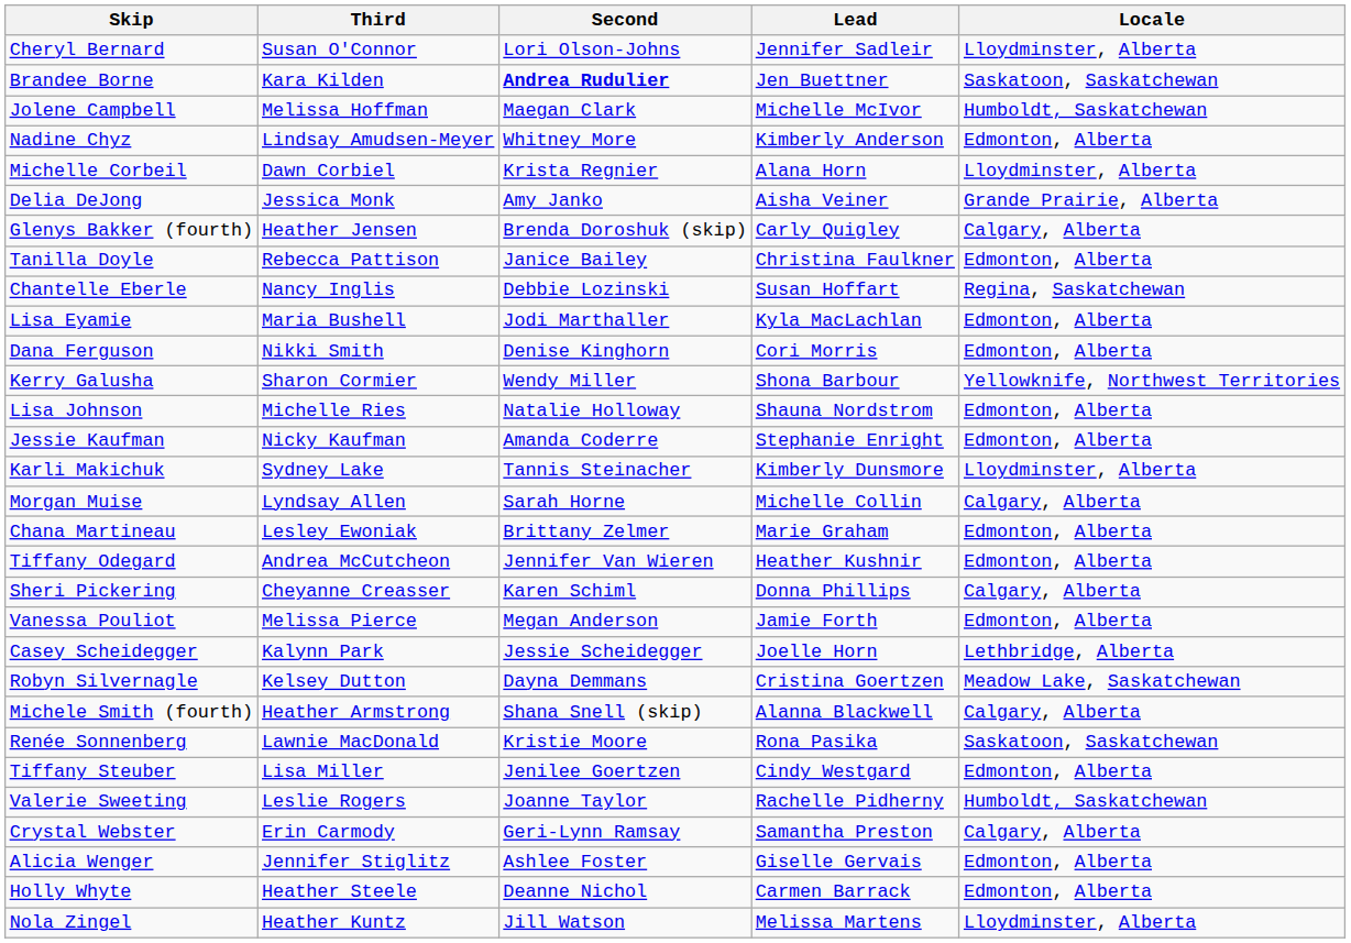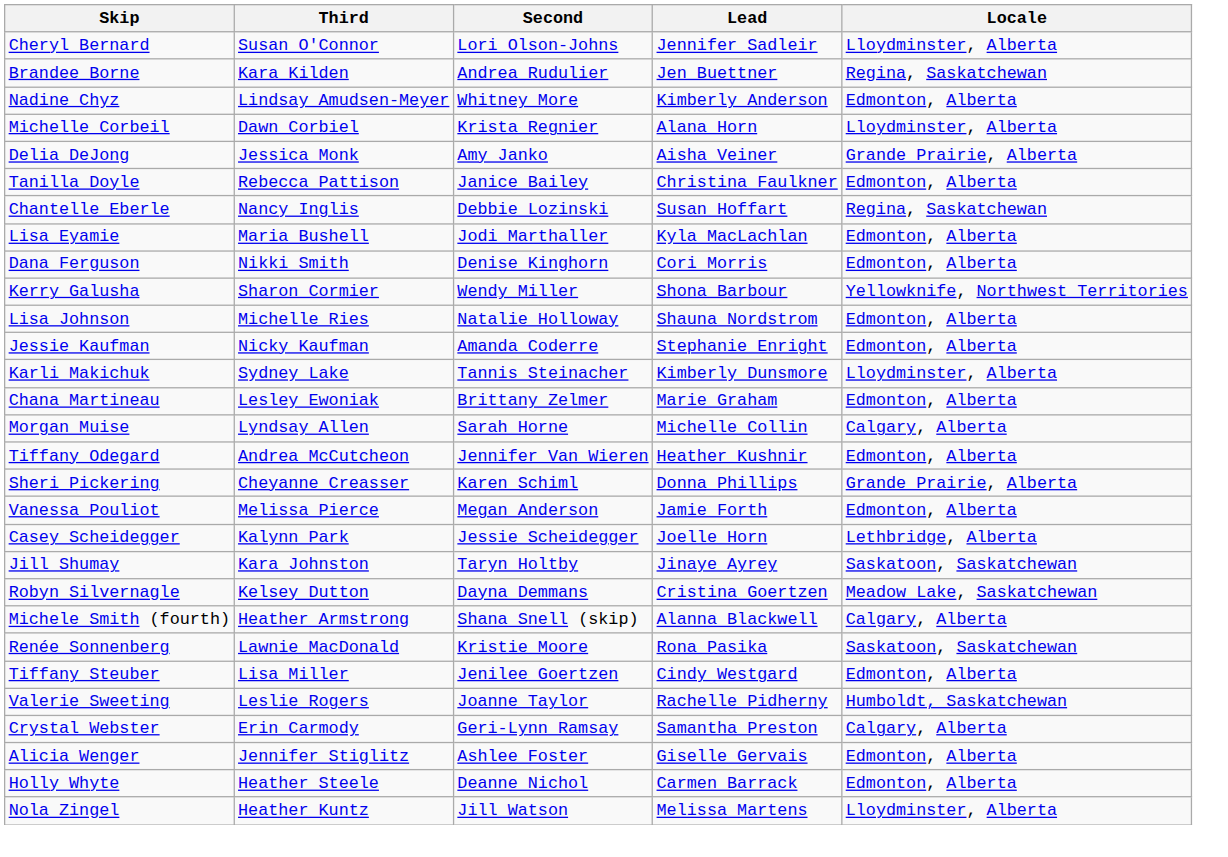 <table class=wikitable>
 <tr>
 <th>Skip</th>
 <th>Third</th>
 <th>Second</th>
 <th>Lead</th>
 <th>Locale</th>
 </tr>
 <tr>
 <td><a href='#'>Cheryl Bernard</a></td>
 <td><a href='#'>Susan O'Connor</a></td>
 <td><a href='#'>Lori Olson-Johns</a></td>
 <td><a href='#'>Jennifer Sadleir</a></td>
 <td> <a href='#'>Lloydminster</a>, <a href='#'>Alberta</a></td>
 </tr>
 <tr>
 <td><a href='#'>Brandee Borne</a></td>
 <td><a href='#'>Kara Kilden</a></td>
-<td><strong><a href='#'>Andrea Rudulier</a></strong></td>
+<td><a href='#'>Andrea Rudulier</a></td>
 <td><a href='#'>Jen Buettner</a></td>
-<td> <a href='#'>Saskatoon</a>, <a href='#'>Saskatchewan</a></td>
-</tr>
-<tr>
-<td><a href='#'>Jolene Campbell</a></td>
-<td><a href='#'>Melissa Hoffman</a></td>
-<td><a href='#'>Maegan Clark</a></td>
-<td><a href='#'>Michelle McIvor</a></td>
-<td> <a href='#'>Humboldt, Saskatchewan</a></td>
+<td> <a href='#'>Regina</a>, <a href='#'>Saskatchewan</a></td>
 </tr>
 <tr>
 <td><a href='#'>Nadine Chyz</a></td>
 <td><a href='#'>Lindsay Amudsen-Meyer</a></td>
 <td><a href='#'>Whitney More</a></td>
 <td><a href='#'>Kimberly Anderson</a></td>
 <td> <a href='#'>Edmonton</a>, <a href='#'>Alberta</a></td>
 </tr>
 <tr>
 <td><a href='#'>Michelle Corbeil</a></td>
 <td><a href='#'>Dawn Corbiel</a></td>
 <td><a href='#'>Krista Regnier</a></td>
 <td><a href='#'>Alana Horn</a></td>
 <td> <a href='#'>Lloydminster</a>, <a href='#'>Alberta</a></td>
 </tr>
 <tr>
 <td><a href='#'>Delia DeJong</a></td>
 <td><a href='#'>Jessica Monk</a></td>
 <td><a href='#'>Amy Janko</a></td>
 <td><a href='#'>Aisha Veiner</a></td>
 <td> <a href='#'>Grande Prairie</a>, <a href='#'>Alberta</a></td>
-</tr>
-<tr>
-<td><a href='#'>Glenys Bakker</a> (fourth)</td>
-<td><a href='#'>Heather Jensen</a></td>
-<td><a href='#'>Brenda Doroshuk</a> (skip)</td>
-<td><a href='#'>Carly Quigley</a></td>
-<td> <a href='#'>Calgary</a>, <a href='#'>Alberta</a></td>
 </tr>
 <tr>
 <td><a href='#'>Tanilla Doyle</a></td>
 <td><a href='#'>Rebecca Pattison</a></td>
 <td><a href='#'>Janice Bailey</a></td>
 <td><a href='#'>Christina Faulkner</a></td>
 <td> <a href='#'>Edmonton</a>, <a href='#'>Alberta</a></td>
 </tr>
 <tr>
 <td><a href='#'>Chantelle Eberle</a></td>
 <td><a href='#'>Nancy Inglis</a></td>
 <td><a href='#'>Debbie Lozinski</a></td>
 <td><a href='#'>Susan Hoffart</a></td>
 <td> <a href='#'>Regina</a>, <a href='#'>Saskatchewan</a></td>
 </tr>
 <tr>
 <td><a href='#'>Lisa Eyamie</a></td>
 <td><a href='#'>Maria Bushell</a></td>
 <td><a href='#'>Jodi Marthaller</a></td>
 <td><a href='#'>Kyla MacLachlan</a></td>
 <td> <a href='#'>Edmonton</a>, <a href='#'>Alberta</a></td>
 </tr>
 <tr>
 <td><a href='#'>Dana Ferguson</a></td>
 <td><a href='#'>Nikki Smith</a></td>
 <td><a href='#'>Denise Kinghorn</a></td>
 <td><a href='#'>Cori Morris</a></td>
 <td> <a href='#'>Edmonton</a>, <a href='#'>Alberta</a></td>
 </tr>
 <tr>
 <td><a href='#'>Kerry Galusha</a></td>
 <td><a href='#'>Sharon Cormier</a></td>
 <td><a href='#'>Wendy Miller</a></td>
 <td><a href='#'>Shona Barbour</a></td>
 <td> <a href='#'>Yellowknife</a>, <a href='#'>Northwest Territories</a></td>
 </tr>
 <tr>
 <td><a href='#'>Lisa Johnson</a></td>
 <td><a href='#'>Michelle Ries</a></td>
 <td><a href='#'>Natalie Holloway</a></td>
 <td><a href='#'>Shauna Nordstrom</a></td>
 <td> <a href='#'>Edmonton</a>, <a href='#'>Alberta</a></td>
 </tr>
 <tr>
 <td><a href='#'>Jessie Kaufman</a></td>
 <td><a href='#'>Nicky Kaufman</a></td>
 <td><a href='#'>Amanda Coderre</a></td>
 <td><a href='#'>Stephanie Enright</a></td>
 <td> <a href='#'>Edmonton</a>, <a href='#'>Alberta</a></td>
 </tr>
 <tr>
 <td><a href='#'>Karli Makichuk</a></td>
 <td><a href='#'>Sydney Lake</a></td>
 <td><a href='#'>Tannis Steinacher</a></td>
 <td><a href='#'>Kimberly Dunsmore</a></td>
 <td> <a href='#'>Lloydminster</a>, <a href='#'>Alberta</a></td>
 </tr>
 <tr>
+<td><a href='#'>Chana Martineau</a></td>
+<td><a href='#'>Lesley Ewoniak</a></td>
+<td><a href='#'>Brittany Zelmer</a></td>
+<td><a href='#'>Marie Graham</a></td>
+<td> <a href='#'>Edmonton</a>, <a href='#'>Alberta</a></td>
+</tr>
+<tr>
 <td><a href='#'>Morgan Muise</a></td>
 <td><a href='#'>Lyndsay Allen</a></td>
 <td><a href='#'>Sarah Horne</a></td>
 <td><a href='#'>Michelle Collin</a></td>
 <td> <a href='#'>Calgary</a>, <a href='#'>Alberta</a></td>
-</tr>
-<tr>
-<td><a href='#'>Chana Martineau</a></td>
-<td><a href='#'>Lesley Ewoniak</a></td>
-<td><a href='#'>Brittany Zelmer</a></td>
-<td><a href='#'>Marie Graham</a></td>
-<td> <a href='#'>Edmonton</a>, <a href='#'>Alberta</a></td>
 </tr>
 <tr>
 <td><a href='#'>Tiffany Odegard</a></td>
 <td><a href='#'>Andrea McCutcheon</a></td>
 <td><a href='#'>Jennifer Van Wieren</a></td>
 <td><a href='#'>Heather Kushnir</a></td>
 <td> <a href='#'>Edmonton</a>, <a href='#'>Alberta</a></td>
 </tr>
 <tr>
 <td><a href='#'>Sheri Pickering</a></td>
 <td><a href='#'>Cheyanne Creasser</a></td>
 <td><a href='#'>Karen Schiml</a></td>
 <td><a href='#'>Donna Phillips</a></td>
-<td> <a href='#'>Calgary</a>, <a href='#'>Alberta</a></td>
+<td> <a href='#'>Grande Prairie</a>, <a href='#'>Alberta</a></td>
 </tr>
 <tr>
 <td><a href='#'>Vanessa Pouliot</a></td>
 <td><a href='#'>Melissa Pierce</a></td>
 <td><a href='#'>Megan Anderson</a></td>
 <td><a href='#'>Jamie Forth</a></td>
 <td> <a href='#'>Edmonton</a>, <a href='#'>Alberta</a></td>
 </tr>
 <tr>
 <td><a href='#'>Casey Scheidegger</a></td>
 <td><a href='#'>Kalynn Park</a></td>
 <td><a href='#'>Jessie Scheidegger</a></td>
 <td><a href='#'>Joelle Horn</a></td>
 <td> <a href='#'>Lethbridge</a>, <a href='#'>Alberta</a></td>
+</tr>
+<tr>
+<td><a href='#'>Jill Shumay</a></td>
+<td><a href='#'>Kara Johnston</a></td>
+<td><a href='#'>Taryn Holtby</a></td>
+<td><a href='#'>Jinaye Ayrey</a></td>
+<td> <a href='#'>Saskatoon</a>, <a href='#'>Saskatchewan</a></td>
 </tr>
 <tr>
 <td><a href='#'>Robyn Silvernagle</a></td>
 <td><a href='#'>Kelsey Dutton</a></td>
 <td><a href='#'>Dayna Demmans</a></td>
 <td><a href='#'>Cristina Goertzen</a></td>
 <td> <a href='#'>Meadow Lake</a>, <a href='#'>Saskatchewan</a></td>
 </tr>
 <tr>
 <td><a href='#'>Michele Smith</a> (fourth)</td>
 <td><a href='#'>Heather Armstrong</a></td>
 <td><a href='#'>Shana Snell</a> (skip)</td>
 <td><a href='#'>Alanna Blackwell</a></td>
 <td> <a href='#'>Calgary</a>, <a href='#'>Alberta</a></td>
 </tr>
 <tr>
 <td><a href='#'>Renée Sonnenberg</a></td>
 <td><a href='#'>Lawnie MacDonald</a></td>
 <td><a href='#'>Kristie Moore</a></td>
 <td><a href='#'>Rona Pasika</a></td>
 <td> <a href='#'>Saskatoon</a>, <a href='#'>Saskatchewan</a></td>
 </tr>
 <tr>
 <td><a href='#'>Tiffany Steuber</a></td>
 <td><a href='#'>Lisa Miller</a></td>
 <td><a href='#'>Jenilee Goertzen</a></td>
 <td><a href='#'>Cindy Westgard</a></td>
 <td> <a href='#'>Edmonton</a>, <a href='#'>Alberta</a></td>
 </tr>
 <tr>
 <td><a href='#'>Valerie Sweeting</a></td>
 <td><a href='#'>Leslie Rogers</a></td>
 <td><a href='#'>Joanne Taylor</a></td>
 <td><a href='#'>Rachelle Pidherny</a></td>
 <td> <a href='#'>Humboldt, Saskatchewan</a></td>
 </tr>
 <tr>
 <td><a href='#'>Crystal Webster</a></td>
 <td><a href='#'>Erin Carmody</a></td>
 <td><a href='#'>Geri-Lynn Ramsay</a></td>
 <td><a href='#'>Samantha Preston</a></td>
 <td> <a href='#'>Calgary</a>, <a href='#'>Alberta</a></td>
 </tr>
 <tr>
 <td><a href='#'>Alicia Wenger</a></td>
 <td><a href='#'>Jennifer Stiglitz</a></td>
 <td><a href='#'>Ashlee Foster</a></td>
 <td><a href='#'>Giselle Gervais</a></td>
 <td> <a href='#'>Edmonton</a>, <a href='#'>Alberta</a></td>
 </tr>
 <tr>
 <td><a href='#'>Holly Whyte</a></td>
 <td><a href='#'>Heather Steele</a></td>
 <td><a href='#'>Deanne Nichol</a></td>
 <td><a href='#'>Carmen Barrack</a></td>
 <td> <a href='#'>Edmonton</a>, <a href='#'>Alberta</a></td>
 </tr>
 <tr>
 <td><a href='#'>Nola Zingel</a></td>
 <td><a href='#'>Heather Kuntz</a></td>
 <td><a href='#'>Jill Watson</a></td>
 <td><a href='#'>Melissa Martens</a></td>
 <td> <a href='#'>Lloydminster</a>, <a href='#'>Alberta</a></td>
 </tr>
 </table>
